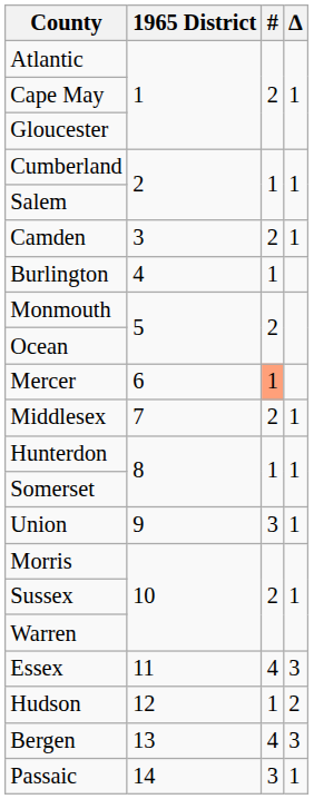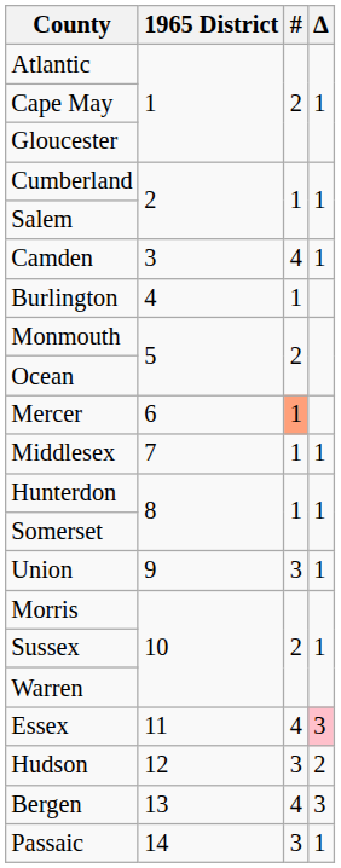 <table class="wikitable">
 <tr>
 <th>County</th>
 <th>1965 District</th>
 <th>#</th>
 <th>∆</th>
 </tr>
 <tr>
 <td>Atlantic</td>
 <td rowspan="3">1</td>
 <td rowspan="3">2</td>
 <td rowspan="3"> 1</td>
 </tr>
 <tr>
 <td>Cape May</td>
 </tr>
 <tr>
 <td>Gloucester</td>
 </tr>
 <tr>
 <td>Cumberland</td>
 <td rowspan="2">2</td>
 <td rowspan="2">1</td>
 <td rowspan="2"> 1</td>
 </tr>
 <tr>
 <td>Salem</td>
 </tr>
 <tr>
 <td>Camden</td>
 <td>3</td>
-<td>2</td>
+<td>4</td>
 <td> 1</td>
 </tr>
 <tr>
 <td>Burlington</td>
 <td>4</td>
 <td>1</td>
 <td></td>
 </tr>
 <tr>
 <td>Monmouth</td>
 <td rowspan="2">5</td>
 <td rowspan="2">2</td>
 <td rowspan="2"></td>
 </tr>
 <tr>
 <td>Ocean</td>
 </tr>
 <tr>
 <td>Mercer</td>
 <td>6</td>
 <td style="background: lightsalmon;">1</td>
 <td></td>
 </tr>
 <tr>
 <td>Middlesex</td>
 <td>7</td>
-<td>2</td>
+<td>1</td>
 <td> 1</td>
 </tr>
 <tr>
 <td>Hunterdon</td>
 <td rowspan="2">8</td>
 <td rowspan="2">1</td>
 <td rowspan="2"> 1</td>
 </tr>
 <tr>
 <td>Somerset</td>
 </tr>
 <tr>
 <td>Union</td>
 <td>9</td>
 <td>3</td>
 <td> 1</td>
 </tr>
 <tr>
 <td>Morris</td>
 <td rowspan="3">10</td>
 <td rowspan="3">2</td>
 <td rowspan="3"> 1</td>
 </tr>
 <tr>
 <td>Sussex</td>
 </tr>
 <tr>
 <td>Warren</td>
 </tr>
 <tr>
 <td>Essex</td>
 <td>11</td>
 <td>4</td>
-<td> 3</td>
+<td style="background: pink;"> 3</td>
 </tr>
 <tr>
 <td>Hudson</td>
 <td>12</td>
-<td>1</td>
+<td>3</td>
 <td> 2</td>
 </tr>
 <tr>
 <td>Bergen</td>
 <td>13</td>
 <td>4</td>
 <td> 3</td>
 </tr>
 <tr>
 <td>Passaic</td>
 <td>14</td>
 <td>3</td>
 <td> 1</td>
 </tr>
 </table>
